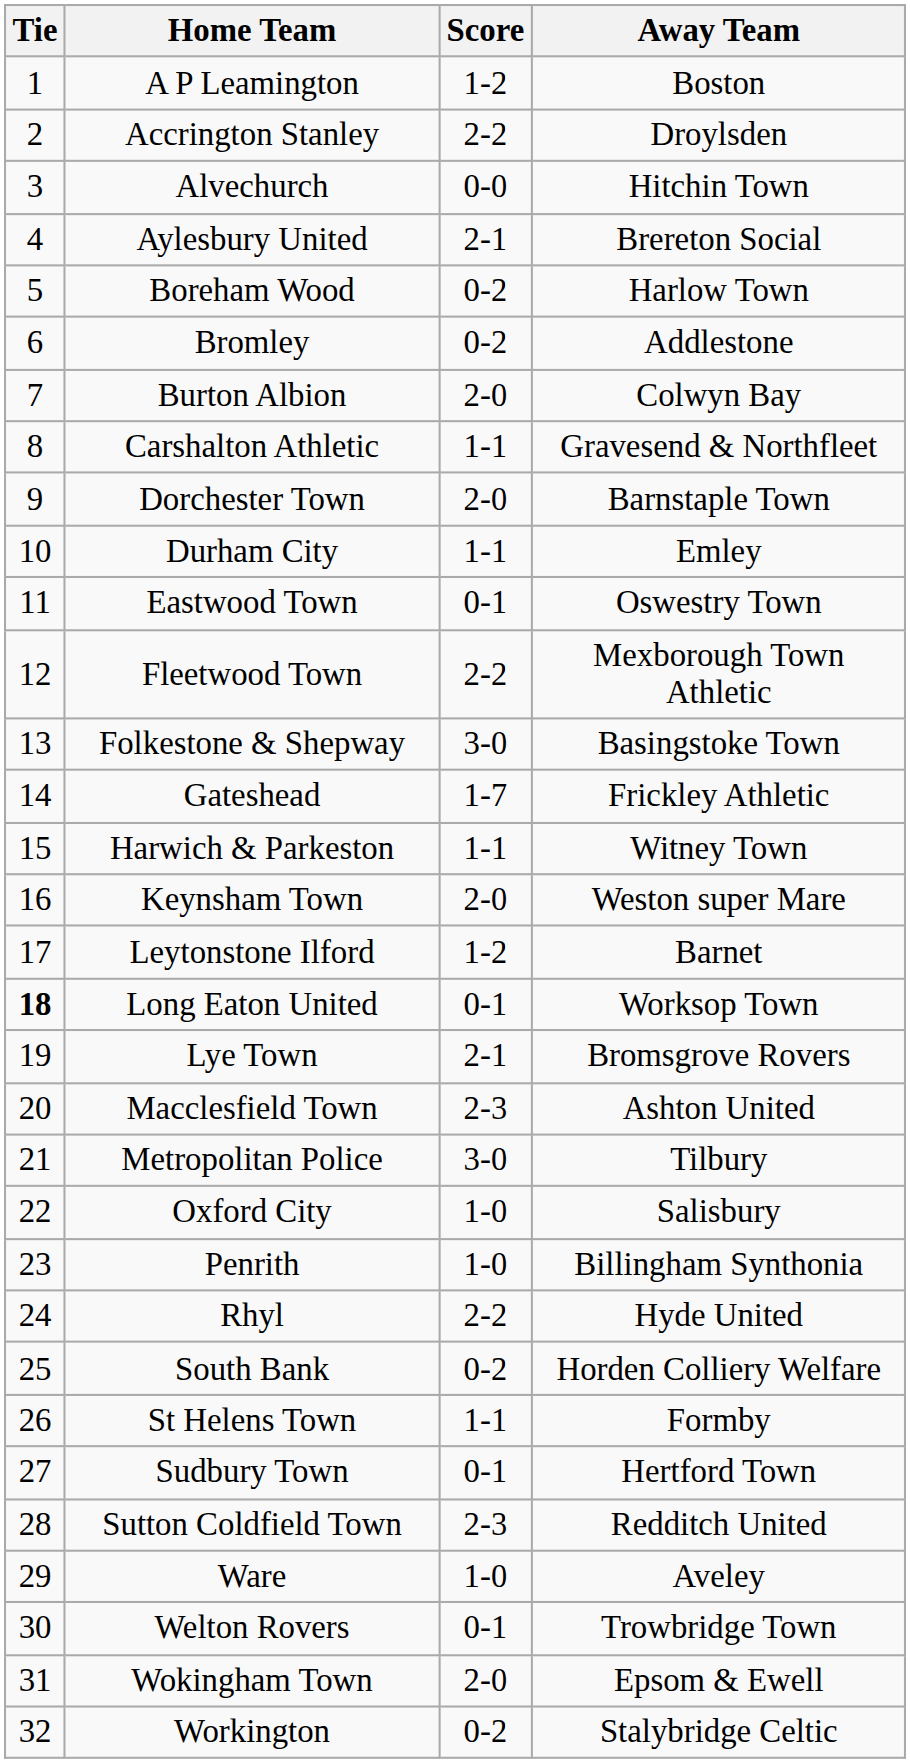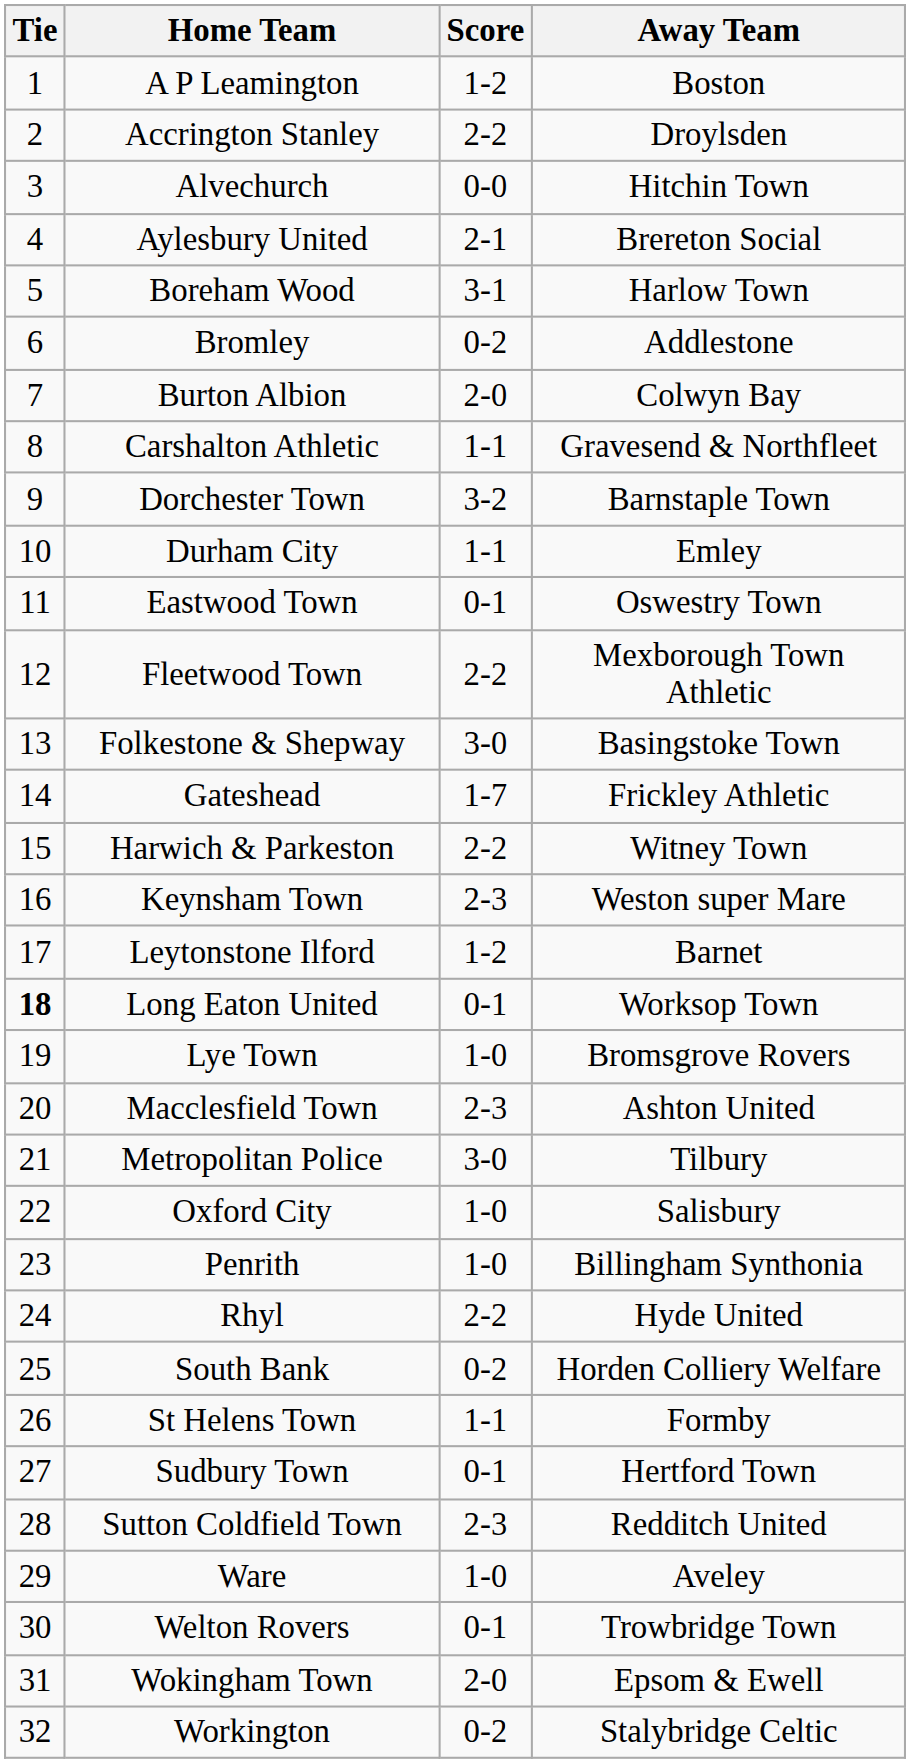 <table class="wikitable" style="text-align:center;">
 <tr>
 <th width=20>Tie</th>
 <th width=175>Home Team</th>
 <th width=20>Score</th>
 <th width=175>Away Team</th>
 </tr>
 <tr>
 <td>1</td>
 <td>A P Leamington</td>
 <td>1-2</td>
 <td>Boston</td>
 </tr>
 <tr>
 <td>2</td>
 <td>Accrington Stanley</td>
 <td>2-2</td>
 <td>Droylsden</td>
 </tr>
 <tr>
 <td>3</td>
 <td>Alvechurch</td>
 <td>0-0</td>
 <td>Hitchin Town</td>
 </tr>
 <tr>
 <td>4</td>
 <td>Aylesbury United</td>
 <td>2-1</td>
 <td>Brereton Social</td>
 </tr>
 <tr>
 <td>5</td>
 <td>Boreham Wood</td>
-<td>0-2</td>
+<td>3-1</td>
 <td>Harlow Town</td>
 </tr>
 <tr>
 <td>6</td>
 <td>Bromley</td>
 <td>0-2</td>
 <td>Addlestone</td>
 </tr>
 <tr>
 <td>7</td>
 <td>Burton Albion</td>
 <td>2-0</td>
 <td>Colwyn Bay</td>
 </tr>
 <tr>
 <td>8</td>
 <td>Carshalton Athletic</td>
 <td>1-1</td>
 <td>Gravesend & Northfleet</td>
 </tr>
 <tr>
 <td>9</td>
 <td>Dorchester Town</td>
-<td>2-0</td>
+<td>3-2</td>
 <td>Barnstaple Town</td>
 </tr>
 <tr>
 <td>10</td>
 <td>Durham City</td>
 <td>1-1</td>
 <td>Emley</td>
 </tr>
 <tr>
 <td>11</td>
 <td>Eastwood Town</td>
 <td>0-1</td>
 <td>Oswestry Town</td>
 </tr>
 <tr>
 <td>12</td>
 <td>Fleetwood Town</td>
 <td>2-2</td>
 <td>Mexborough Town Athletic</td>
 </tr>
 <tr>
 <td>13</td>
 <td>Folkestone & Shepway</td>
 <td>3-0</td>
 <td>Basingstoke Town</td>
 </tr>
 <tr>
 <td>14</td>
 <td>Gateshead</td>
 <td>1-7</td>
 <td>Frickley Athletic</td>
 </tr>
 <tr>
 <td>15</td>
 <td>Harwich & Parkeston</td>
-<td>1-1</td>
+<td>2-2</td>
 <td>Witney Town</td>
 </tr>
 <tr>
 <td>16</td>
 <td>Keynsham Town</td>
-<td>2-0</td>
+<td>2-3</td>
 <td>Weston super Mare</td>
 </tr>
 <tr>
 <td>17</td>
 <td>Leytonstone Ilford</td>
 <td>1-2</td>
 <td>Barnet</td>
 </tr>
 <tr>
 <td><strong>18</strong></td>
 <td>Long Eaton United</td>
 <td>0-1</td>
 <td>Worksop Town</td>
 </tr>
 <tr>
 <td>19</td>
 <td>Lye Town</td>
-<td>2-1</td>
+<td>1-0</td>
 <td>Bromsgrove Rovers</td>
 </tr>
 <tr>
 <td>20</td>
 <td>Macclesfield Town</td>
 <td>2-3</td>
 <td>Ashton United</td>
 </tr>
 <tr>
 <td>21</td>
 <td>Metropolitan Police</td>
 <td>3-0</td>
 <td>Tilbury</td>
 </tr>
 <tr>
 <td>22</td>
 <td>Oxford City</td>
 <td>1-0</td>
 <td>Salisbury</td>
 </tr>
 <tr>
 <td>23</td>
 <td>Penrith</td>
 <td>1-0</td>
 <td>Billingham Synthonia</td>
 </tr>
 <tr>
 <td>24</td>
 <td>Rhyl</td>
 <td>2-2</td>
 <td>Hyde United</td>
 </tr>
 <tr>
 <td>25</td>
 <td>South Bank</td>
 <td>0-2</td>
 <td>Horden Colliery Welfare</td>
 </tr>
 <tr>
 <td>26</td>
 <td>St Helens Town</td>
 <td>1-1</td>
 <td>Formby</td>
 </tr>
 <tr>
 <td>27</td>
 <td>Sudbury Town</td>
 <td>0-1</td>
 <td>Hertford Town</td>
 </tr>
 <tr>
 <td>28</td>
 <td>Sutton Coldfield Town</td>
 <td>2-3</td>
 <td>Redditch United</td>
 </tr>
 <tr>
 <td>29</td>
 <td>Ware</td>
 <td>1-0</td>
 <td>Aveley</td>
 </tr>
 <tr>
 <td>30</td>
 <td>Welton Rovers</td>
 <td>0-1</td>
 <td>Trowbridge Town</td>
 </tr>
 <tr>
 <td>31</td>
 <td>Wokingham Town</td>
 <td>2-0</td>
 <td>Epsom & Ewell</td>
 </tr>
 <tr>
 <td>32</td>
 <td>Workington</td>
 <td>0-2</td>
 <td>Stalybridge Celtic</td>
 </tr>
 </table>
